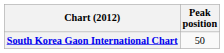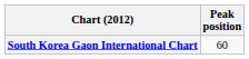 <table class="wikitable plainrowheaders" style="text-align:center;">
 <tr>
 <th scope="col">Chart (2012)</th>
 <th scope="col">Peak<br>position</th>
 </tr>
 <tr>
 <th scope="row"><a href='#'>South Korea Gaon International Chart</a></th>
-<td>50</td>
+<td>60</td>
 </tr>
 </table>
